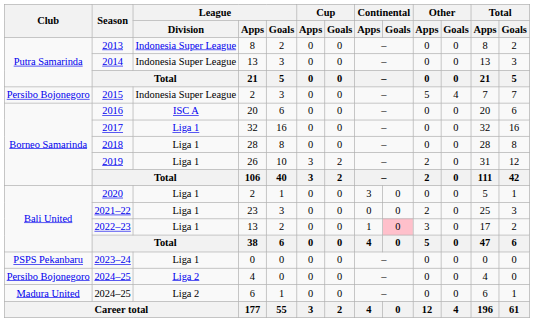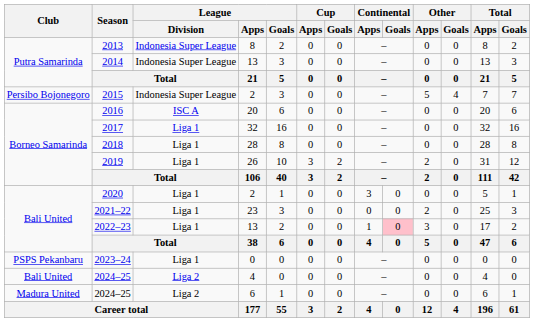 <table class="wikitable" style="text-align: center;">
 <tr>
 <th rowspan="2">Club</th>
 <th rowspan="2">Season</th>
 <th colspan="3">League</th>
 <th colspan="2">Cup</th>
 <th colspan="2">Continental</th>
 <th colspan="2">Other</th>
 <th colspan="2">Total</th>
 </tr>
 <tr>
 <th>Division</th>
 <th>Apps</th>
 <th>Goals</th>
 <th>Apps</th>
 <th>Goals</th>
 <th>Apps</th>
 <th>Goals</th>
 <th>Apps</th>
 <th>Goals</th>
 <th>Apps</th>
 <th>Goals</th>
 </tr>
 <tr>
 <td rowspan=3><a href='#'>Putra Samarinda</a></td>
 <td><a href='#'>2013</a></td>
 <td rowspan=1><a href='#'>Indonesia Super League</a></td>
 <td>8</td>
 <td>2</td>
 <td>0</td>
 <td>0</td>
 <td colspan="2">–</td>
 <td>0</td>
 <td>0</td>
 <td>8</td>
 <td>2</td>
 </tr>
 <tr>
 <td><a href='#'>2014</a></td>
 <td>Indonesia Super League</td>
 <td>13</td>
 <td>3</td>
 <td>0</td>
 <td>0</td>
 <td colspan="2">–</td>
 <td>0</td>
 <td>0</td>
 <td>13</td>
 <td>3</td>
 </tr>
 <tr>
 <th colspan="2">Total</th>
 <th>21</th>
 <th>5</th>
 <th>0</th>
 <th>0</th>
 <th colspan="2">–</th>
 <th>0</th>
 <th>0</th>
 <th>21</th>
 <th>5</th>
 </tr>
 <tr>
 <td rowspan="1"><a href='#'>Persibo Bojonegoro</a></td>
 <td><a href='#'>2015</a></td>
 <td rowspan=1>Indonesia Super League</td>
 <td>2</td>
 <td>3</td>
 <td>0</td>
 <td>0</td>
 <td colspan="2">–</td>
 <td>5</td>
 <td>4</td>
 <td>7</td>
 <td>7</td>
 </tr>
 <tr>
 <td rowspan=5><a href='#'>Borneo Samarinda</a></td>
 <td><a href='#'>2016</a></td>
 <td><a href='#'>ISC A</a></td>
 <td>20</td>
 <td>6</td>
 <td>0</td>
 <td>0</td>
 <td colspan="2">–</td>
 <td>0</td>
 <td>0</td>
 <td>20</td>
 <td>6</td>
 </tr>
 <tr>
 <td><a href='#'>2017</a></td>
 <td rowspan=1><a href='#'>Liga 1</a></td>
 <td>32</td>
 <td>16</td>
 <td>0</td>
 <td>0</td>
 <td colspan="2">–</td>
 <td>0</td>
 <td>0</td>
 <td>32</td>
 <td>16</td>
 </tr>
 <tr>
 <td><a href='#'>2018</a></td>
 <td rowspan="1" valign="center">Liga 1</td>
 <td>28</td>
 <td>8</td>
 <td>0</td>
 <td>0</td>
 <td colspan="2">–</td>
 <td>0</td>
 <td>0</td>
 <td>28</td>
 <td>8</td>
 </tr>
 <tr>
 <td><a href='#'>2019</a></td>
 <td rowspan="1" valign="center">Liga 1</td>
 <td>26</td>
 <td>10</td>
 <td>3</td>
 <td>2</td>
 <td colspan="2">–</td>
 <td>2</td>
 <td>0</td>
 <td>31</td>
 <td>12</td>
 </tr>
 <tr>
 <th colspan="2">Total</th>
 <th>106</th>
 <th>40</th>
 <th>3</th>
 <th>2</th>
 <th colspan="2">–</th>
 <th>2</th>
 <th>0</th>
 <th>111</th>
 <th>42</th>
 </tr>
 <tr>
 <td rowspan=4><a href='#'>Bali United</a></td>
 <td><a href='#'>2020</a></td>
 <td rowspan=1>Liga 1</td>
 <td>2</td>
 <td>1</td>
 <td>0</td>
 <td>0</td>
 <td>3</td>
 <td>0</td>
 <td>0</td>
 <td>0</td>
 <td>5</td>
 <td>1</td>
 </tr>
 <tr>
 <td><a href='#'>2021–22</a></td>
 <td rowspan="1" valign="center">Liga 1</td>
 <td>23</td>
 <td>3</td>
 <td>0</td>
 <td>0</td>
 <td>0</td>
 <td>0</td>
 <td>2</td>
 <td>0</td>
 <td>25</td>
 <td>3</td>
 </tr>
 <tr>
 <td><a href='#'>2022–23</a></td>
 <td rowspan="1" valign="center">Liga 1</td>
 <td>13</td>
 <td>2</td>
 <td>0</td>
 <td>0</td>
 <td>1</td>
 <td style="background: pink;">0</td>
 <td>3</td>
 <td>0</td>
 <td>17</td>
 <td>2</td>
 </tr>
 <tr>
 <th colspan="2">Total</th>
 <th>38</th>
 <th>6</th>
 <th>0</th>
 <th>0</th>
 <th>4</th>
 <th>0</th>
 <th>5</th>
 <th>0</th>
 <th>47</th>
 <th>6</th>
 </tr>
 <tr>
 <td rowspan="1"><a href='#'>PSPS Pekanbaru</a></td>
 <td><a href='#'>2023–24</a></td>
 <td rowspan="1" valign="center">Liga 1</td>
 <td>0</td>
 <td>0</td>
 <td>0</td>
 <td>0</td>
 <td colspan="2">–</td>
 <td>0</td>
 <td>0</td>
 <td>0</td>
 <td>0</td>
 </tr>
 <tr>
-<td rowspan="1"><a href='#'>Persibo Bojonegoro</a></td>
+<td rowspan=1><a href='#'>Bali United</a></td>
 <td><a href='#'>2024–25</a></td>
 <td rowspan="1" valign="center"><a href='#'>Liga 2</a></td>
 <td>4</td>
 <td>0</td>
 <td>0</td>
 <td>0</td>
 <td colspan="2">–</td>
 <td>0</td>
 <td>0</td>
 <td>4</td>
 <td>0</td>
 </tr>
 <tr>
 <td rowspan="1"><a href='#'>Madura United</a></td>
 <td>2024–25</td>
 <td rowspan="1" valign="center">Liga 2</td>
 <td>6</td>
 <td>1</td>
 <td>0</td>
 <td>0</td>
 <td colspan="2">–</td>
 <td>0</td>
 <td>0</td>
 <td>6</td>
 <td>1</td>
 </tr>
 <tr>
 <th colspan="3">Career total</th>
 <th>177</th>
 <th>55</th>
 <th>3</th>
 <th>2</th>
 <th>4</th>
 <th>0</th>
 <th>12</th>
 <th>4</th>
 <th>196</th>
 <th>61</th>
 </tr>
 </table>
